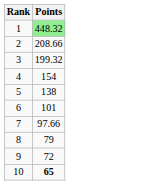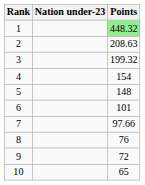 <table class="wikitable sortable">
 <tr>
 <th>Rank</th>
+<th>Nation under-23</th>
 <th>Points</th>
 </tr>
 <tr>
 <td align=center>1</td>
+<td></td>
 <td align=center style="background: lightgreen;">448.32</td>
 </tr>
 <tr>
 <td align=center>2</td>
-<td align=center>208.66</td>
+<td></td>
+<td align=center>208.63</td>
 </tr>
 <tr>
 <td align=center>3</td>
+<td></td>
 <td align=center>199.32</td>
 </tr>
 <tr>
 <td align=center>4</td>
+<td></td>
 <td align=center>154</td>
 </tr>
 <tr>
 <td align=center>5</td>
-<td align=center>138</td>
+<td></td>
+<td align=center>148</td>
 </tr>
 <tr>
 <td align=center>6</td>
+<td></td>
 <td align=center>101</td>
 </tr>
 <tr>
 <td align=center>7</td>
+<td></td>
 <td align=center>97.66</td>
 </tr>
 <tr>
 <td align=center>8</td>
-<td align=center>79</td>
+<td></td>
+<td align=center>76</td>
 </tr>
 <tr>
 <td align=center>9</td>
+<td></td>
 <td align=center>72</td>
 </tr>
 <tr>
 <td align=center>10</td>
-<td align=center><strong>65</strong></td>
+<td></td>
+<td align=center>65</td>
 </tr>
 </table>
